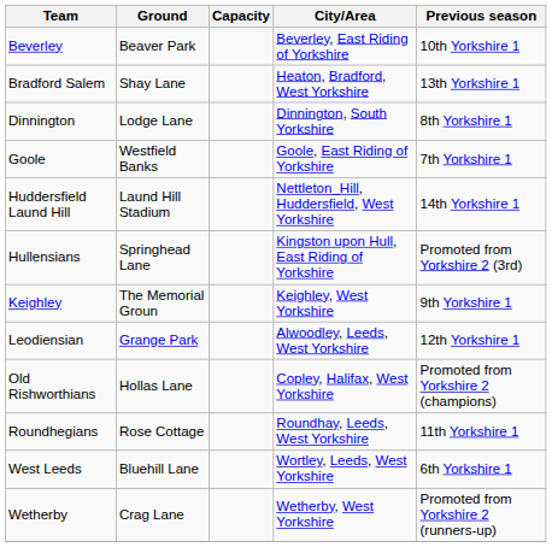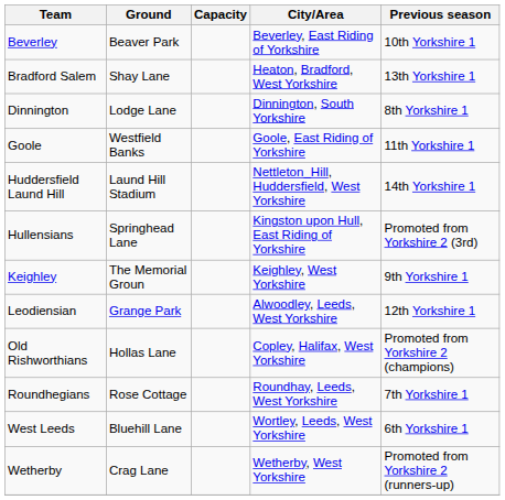 <table class="wikitable sortable" width=100%>
 <tr>
 <th>Team</th>
 <th>Ground</th>
 <th>Capacity</th>
 <th>City/Area</th>
 <th>Previous season</th>
 </tr>
 <tr>
 <td><a href='#'>Beverley</a></td>
 <td>Beaver Park</td>
 <td></td>
 <td><a href='#'>Beverley</a>, <a href='#'>East Riding of Yorkshire</a></td>
 <td>10th <a href='#'>Yorkshire 1</a></td>
 </tr>
 <tr>
 <td>Bradford Salem</td>
 <td>Shay Lane</td>
 <td></td>
 <td><a href='#'>Heaton</a>, <a href='#'>Bradford</a>, <a href='#'>West Yorkshire</a></td>
 <td>13th <a href='#'>Yorkshire 1</a></td>
 </tr>
 <tr>
 <td>Dinnington</td>
 <td>Lodge Lane</td>
 <td></td>
 <td><a href='#'>Dinnington</a>, <a href='#'>South Yorkshire</a></td>
 <td>8th <a href='#'>Yorkshire 1</a></td>
 </tr>
 <tr>
 <td>Goole</td>
 <td>Westfield Banks</td>
 <td></td>
 <td><a href='#'>Goole</a>, <a href='#'>East Riding of Yorkshire</a></td>
-<td>7th <a href='#'>Yorkshire 1</a></td>
+<td>11th <a href='#'>Yorkshire 1</a></td>
 </tr>
 <tr>
 <td>Huddersfield Laund Hill</td>
 <td>Laund Hill Stadium</td>
 <td></td>
 <td><a href='#'>Nettleton_Hill</a>, <a href='#'>Huddersfield</a>, <a href='#'>West Yorkshire</a></td>
 <td>14th <a href='#'>Yorkshire 1</a></td>
 </tr>
 <tr>
 <td>Hullensians</td>
 <td>Springhead Lane</td>
 <td></td>
 <td><a href='#'>Kingston upon Hull</a>, <a href='#'>East Riding of Yorkshire</a></td>
 <td>Promoted from <a href='#'>Yorkshire 2</a> (3rd)</td>
 </tr>
 <tr>
 <td><a href='#'>Keighley</a></td>
 <td>The Memorial Groun</td>
 <td></td>
 <td><a href='#'>Keighley</a>, <a href='#'>West Yorkshire</a></td>
 <td>9th <a href='#'>Yorkshire 1</a></td>
 </tr>
 <tr>
 <td>Leodiensian</td>
 <td><a href='#'>Grange Park</a></td>
 <td></td>
 <td><a href='#'>Alwoodley</a>, <a href='#'>Leeds</a>, <a href='#'>West Yorkshire</a></td>
 <td>12th <a href='#'>Yorkshire 1</a></td>
 </tr>
 <tr>
 <td>Old Rishworthians</td>
 <td>Hollas Lane</td>
 <td></td>
 <td><a href='#'>Copley</a>, <a href='#'>Halifax</a>, <a href='#'>West Yorkshire</a></td>
 <td>Promoted from <a href='#'>Yorkshire 2</a> (champions)</td>
 </tr>
 <tr>
 <td>Roundhegians</td>
 <td>Rose Cottage</td>
 <td></td>
 <td><a href='#'>Roundhay</a>, <a href='#'>Leeds</a>, <a href='#'>West Yorkshire</a></td>
-<td>11th <a href='#'>Yorkshire 1</a></td>
+<td>7th <a href='#'>Yorkshire 1</a></td>
 </tr>
 <tr>
 <td>West Leeds</td>
 <td>Bluehill Lane</td>
 <td></td>
 <td><a href='#'>Wortley</a>, <a href='#'>Leeds</a>, <a href='#'>West Yorkshire</a></td>
 <td>6th <a href='#'>Yorkshire 1</a></td>
 </tr>
 <tr>
 <td>Wetherby</td>
 <td>Crag Lane</td>
 <td></td>
 <td><a href='#'>Wetherby</a>, <a href='#'>West Yorkshire</a></td>
 <td>Promoted from <a href='#'>Yorkshire 2</a> (runners-up)</td>
 </tr>
 <tr>
 </tr>
 </table>
